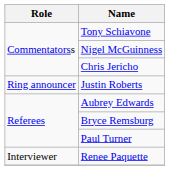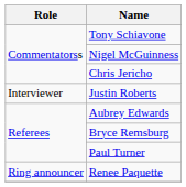 <table class=wikitable style="font-size:90%; margin: 0.5em 0 0.5em 1em; float: right; clear: right;">
 <tr>
 <th>Role</th>
 <th>Name</th>
 </tr>
 <tr>
 <td rowspan=3><a href='#'>Commentators</a>s</td>
 <td><a href='#'>Tony Schiavone</a></td>
 </tr>
 <tr>
 <td><a href='#'>Nigel McGuinness</a></td>
 </tr>
 <tr>
 <td><a href='#'>Chris Jericho</a></td>
 </tr>
 <tr>
-<td><a href='#'>Ring announcer</a></td>
+<td rowspan=1>Interviewer</td>
 <td><a href='#'>Justin Roberts</a></td>
 </tr>
 <tr>
 <td rowspan=3><a href='#'>Referees</a></td>
 <td><a href='#'>Aubrey Edwards</a></td>
 </tr>
 <tr>
 <td><a href='#'>Bryce Remsburg</a></td>
 </tr>
 <tr>
 <td><a href='#'>Paul Turner</a></td>
 </tr>
 <tr>
-<td rowspan=1>Interviewer</td>
+<td><a href='#'>Ring announcer</a></td>
 <td><a href='#'>Renee Paquette</a></td>
 </tr>
 <tr>
 </tr>
 </table>
